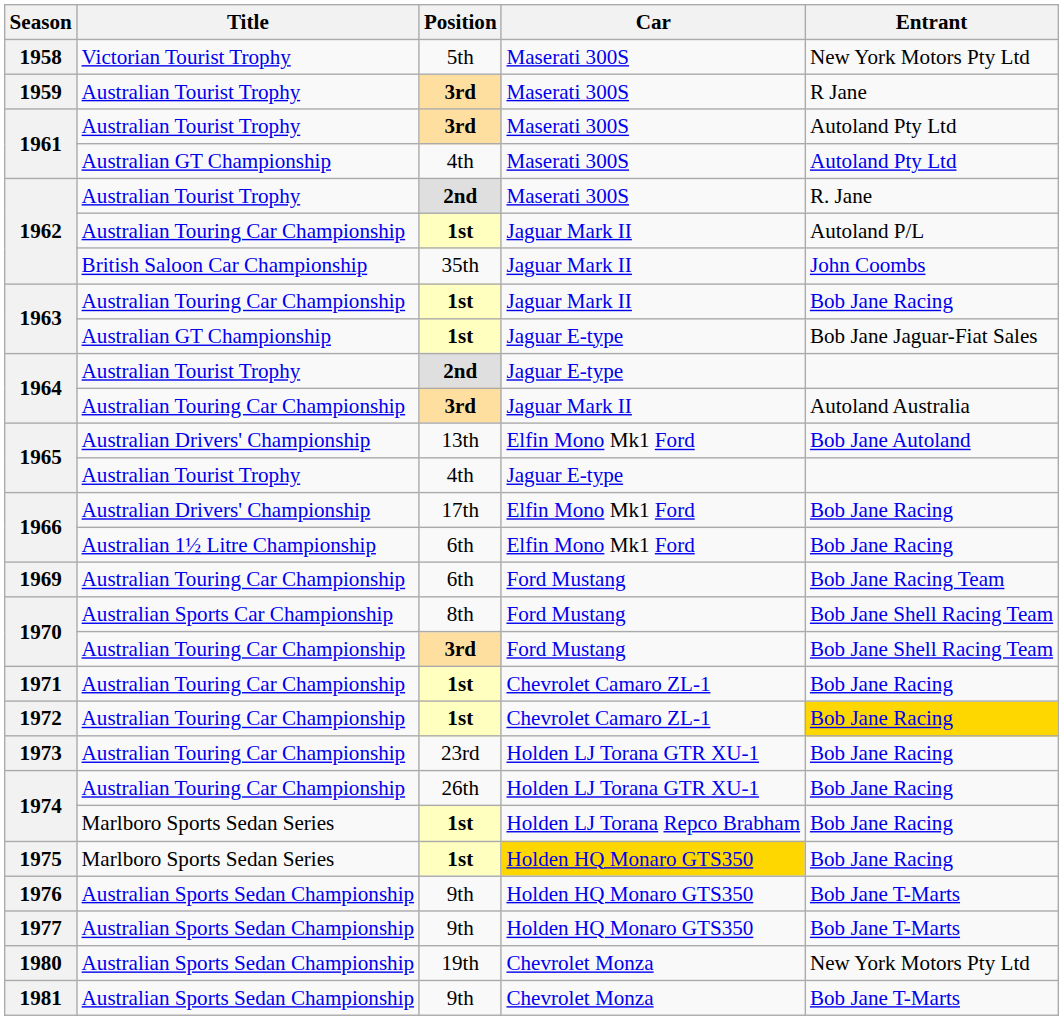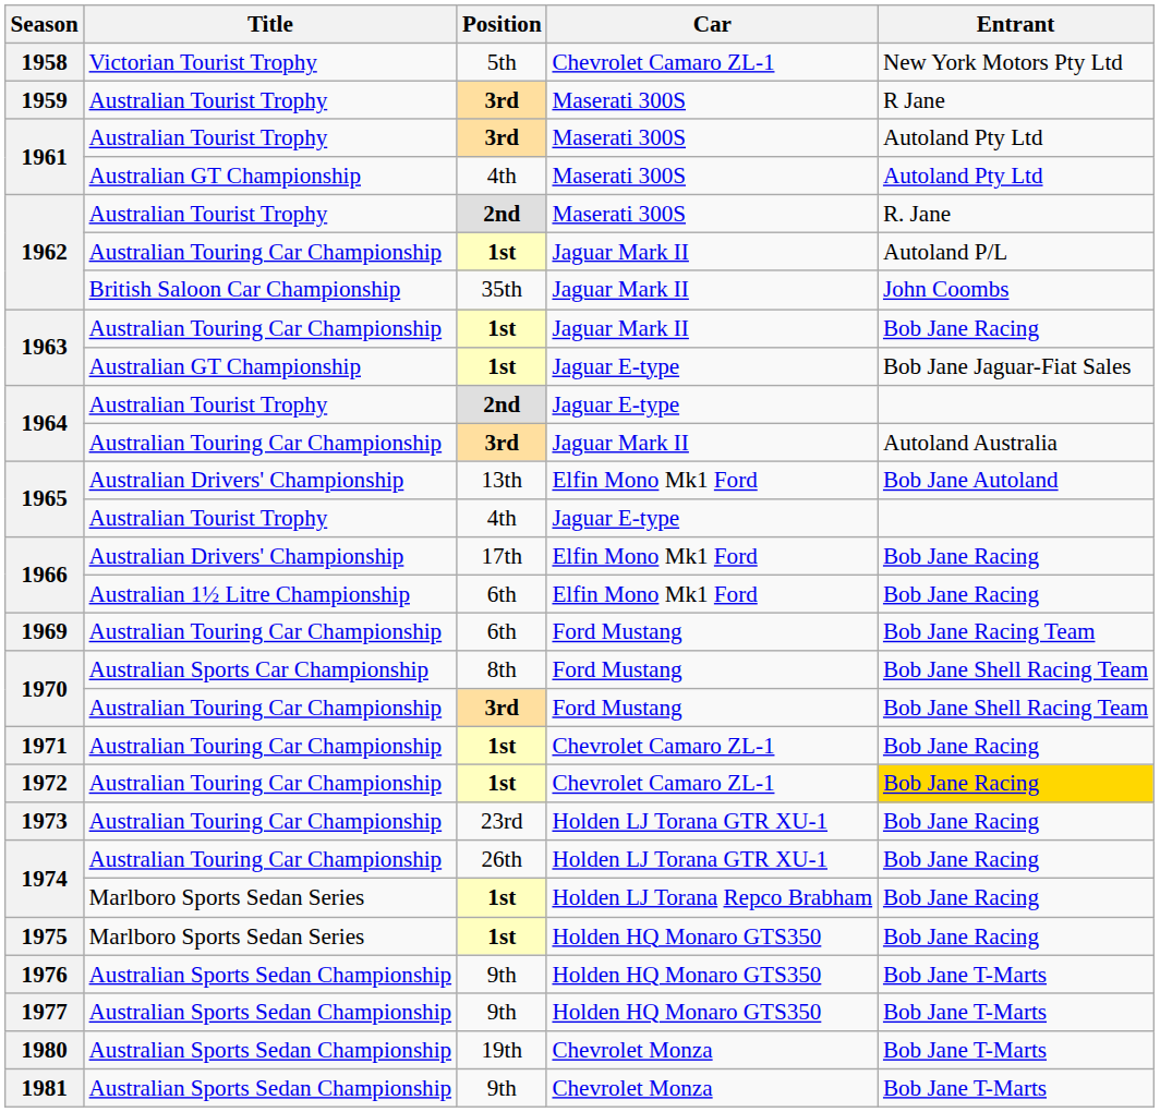 <table class="wikitable" style="font-size: 95%;">
 <tr>
 <th>Season</th>
 <th>Title</th>
 <th>Position</th>
 <th>Car</th>
 <th>Entrant</th>
 </tr>
 <tr>
 <th>1958</th>
 <td><a href='#'>Victorian Tourist Trophy</a></td>
 <td align="center">5th</td>
-<td><a href='#'>Maserati 300S</a></td>
+<td><a href='#'>Chevrolet Camaro ZL-1</a></td>
 <td>New York Motors Pty Ltd</td>
 </tr>
 <tr>
 <th>1959</th>
 <td><a href='#'>Australian Tourist Trophy</a></td>
 <td align="center" style="background:#ffdf9f;"><strong>3rd</strong></td>
 <td><a href='#'>Maserati 300S</a></td>
 <td>R Jane</td>
 </tr>
 <tr>
 <th rowspan=2>1961</th>
 <td><a href='#'>Australian Tourist Trophy</a></td>
 <td align="center" style="background:#ffdf9f;"><strong>3rd</strong></td>
 <td><a href='#'>Maserati 300S</a></td>
 <td>Autoland Pty Ltd</td>
 </tr>
 <tr>
 <td><a href='#'>Australian GT Championship</a></td>
 <td align="center">4th</td>
 <td><a href='#'>Maserati 300S</a></td>
 <td><a href='#'>Autoland Pty Ltd</a></td>
 </tr>
 <tr>
 <th rowspan=3>1962</th>
 <td><a href='#'>Australian Tourist Trophy</a></td>
 <td align="center" style="background:#dfdfdf;"><strong>2nd</strong></td>
 <td><a href='#'>Maserati 300S</a></td>
 <td>R. Jane</td>
 </tr>
 <tr>
 <td><a href='#'>Australian Touring Car Championship</a></td>
 <td align="center" style="background:#ffffbf;"><strong>1st</strong></td>
 <td><a href='#'>Jaguar Mark II</a></td>
 <td>Autoland P/L</td>
 </tr>
 <tr>
 <td><a href='#'>British Saloon Car Championship</a></td>
 <td align="center">35th</td>
 <td><a href='#'>Jaguar Mark II</a></td>
 <td><a href='#'>John Coombs</a></td>
 </tr>
 <tr>
 <th rowspan=2>1963</th>
 <td><a href='#'>Australian Touring Car Championship</a></td>
 <td align="center" style="background:#ffffbf;"><strong>1st</strong></td>
 <td><a href='#'>Jaguar Mark II</a></td>
 <td><a href='#'>Bob Jane Racing</a></td>
 </tr>
 <tr>
 <td><a href='#'>Australian GT Championship</a></td>
 <td align="center" style="background:#ffffbf;"><strong>1st</strong></td>
 <td><a href='#'>Jaguar E-type</a></td>
 <td>Bob Jane Jaguar-Fiat Sales</td>
 </tr>
 <tr>
 <th rowspan=2>1964</th>
 <td><a href='#'>Australian Tourist Trophy</a></td>
 <td align="center" style="background:#dfdfdf;"><strong>2nd</strong></td>
 <td><a href='#'>Jaguar E-type</a></td>
 <td></td>
 </tr>
 <tr>
 <td><a href='#'>Australian Touring Car Championship</a></td>
 <td align="center" style="background:#ffdf9f;"><strong>3rd</strong></td>
 <td><a href='#'>Jaguar Mark II</a></td>
 <td>Autoland Australia</td>
 </tr>
 <tr>
 <th rowspan=2>1965</th>
 <td><a href='#'>Australian Drivers' Championship</a></td>
 <td align="center">13th</td>
 <td><a href='#'>Elfin Mono</a> Mk1 <a href='#'>Ford</a></td>
 <td><a href='#'>Bob Jane Autoland</a></td>
 </tr>
 <tr>
 <td><a href='#'>Australian Tourist Trophy</a></td>
 <td align="center">4th</td>
 <td><a href='#'>Jaguar E-type</a></td>
 <td></td>
 </tr>
 <tr>
 <th rowspan=2>1966</th>
 <td><a href='#'>Australian Drivers' Championship</a></td>
 <td align="center">17th</td>
 <td><a href='#'>Elfin Mono</a> Mk1 <a href='#'>Ford</a></td>
 <td><a href='#'>Bob Jane Racing</a></td>
 </tr>
 <tr>
 <td><a href='#'>Australian 1½ Litre Championship</a></td>
 <td align="center">6th</td>
 <td><a href='#'>Elfin Mono</a> Mk1 <a href='#'>Ford</a></td>
 <td><a href='#'>Bob Jane Racing</a></td>
 </tr>
 <tr>
 <th>1969</th>
 <td><a href='#'>Australian Touring Car Championship</a></td>
 <td align="center">6th</td>
 <td><a href='#'>Ford Mustang</a></td>
 <td><a href='#'>Bob Jane Racing Team</a></td>
 </tr>
 <tr>
 <th rowspan=2>1970</th>
 <td><a href='#'>Australian Sports Car Championship</a></td>
 <td align="center">8th</td>
 <td><a href='#'>Ford Mustang</a></td>
 <td><a href='#'>Bob Jane Shell Racing Team</a></td>
 </tr>
 <tr>
 <td><a href='#'>Australian Touring Car Championship</a></td>
 <td align="center" style="background:#ffdf9f;"><strong>3rd</strong></td>
 <td><a href='#'>Ford Mustang</a></td>
 <td><a href='#'>Bob Jane Shell Racing Team</a></td>
 </tr>
 <tr>
 <th>1971</th>
 <td><a href='#'>Australian Touring Car Championship</a></td>
 <td align="center" style="background:#ffffbf;"><strong>1st</strong></td>
 <td><a href='#'>Chevrolet Camaro ZL-1</a></td>
 <td><a href='#'>Bob Jane Racing</a></td>
 </tr>
 <tr>
 <th>1972</th>
 <td><a href='#'>Australian Touring Car Championship</a></td>
 <td align="center" style="background:#ffffbf;"><strong>1st</strong></td>
 <td><a href='#'>Chevrolet Camaro ZL-1</a></td>
 <td style="background: gold;"><a href='#'>Bob Jane Racing</a></td>
 </tr>
 <tr>
 <th>1973</th>
 <td><a href='#'>Australian Touring Car Championship</a></td>
 <td align="center">23rd</td>
 <td><a href='#'>Holden LJ Torana GTR XU-1</a></td>
 <td><a href='#'>Bob Jane Racing</a></td>
 </tr>
 <tr>
 <th rowspan=2>1974</th>
 <td><a href='#'>Australian Touring Car Championship</a></td>
 <td align="center">26th</td>
 <td><a href='#'>Holden LJ Torana GTR XU-1</a></td>
 <td><a href='#'>Bob Jane Racing</a></td>
 </tr>
 <tr>
 <td>Marlboro Sports Sedan Series</td>
 <td align="center" style="background:#ffffbf;"><strong>1st</strong></td>
 <td><a href='#'>Holden LJ Torana</a> <a href='#'>Repco Brabham</a></td>
 <td><a href='#'>Bob Jane Racing</a></td>
 </tr>
 <tr>
 <th>1975</th>
 <td>Marlboro Sports Sedan Series</td>
 <td align="center" style="background:#ffffbf;"><strong>1st</strong></td>
-<td style="background: gold;"><a href='#'>Holden HQ Monaro GTS350</a></td>
+<td><a href='#'>Holden HQ Monaro GTS350</a></td>
 <td><a href='#'>Bob Jane Racing</a></td>
 </tr>
 <tr>
 <th>1976</th>
 <td><a href='#'>Australian Sports Sedan Championship</a></td>
 <td align=center>9th</td>
 <td><a href='#'>Holden HQ Monaro GTS350</a></td>
 <td><a href='#'>Bob Jane T-Marts</a></td>
 </tr>
 <tr>
 <th>1977</th>
 <td><a href='#'>Australian Sports Sedan Championship</a></td>
 <td align=center>9th</td>
 <td><a href='#'>Holden HQ Monaro GTS350</a></td>
 <td><a href='#'>Bob Jane T-Marts</a></td>
 </tr>
 <tr>
 <th>1980</th>
 <td><a href='#'>Australian Sports Sedan Championship</a></td>
 <td align=center>19th</td>
 <td><a href='#'>Chevrolet Monza</a></td>
-<td>New York Motors Pty Ltd</td>
+<td><a href='#'>Bob Jane T-Marts</a></td>
 </tr>
 <tr>
 <th>1981</th>
 <td><a href='#'>Australian Sports Sedan Championship</a></td>
 <td align=center>9th</td>
 <td><a href='#'>Chevrolet Monza</a></td>
 <td><a href='#'>Bob Jane T-Marts</a></td>
 </tr>
 </table>
